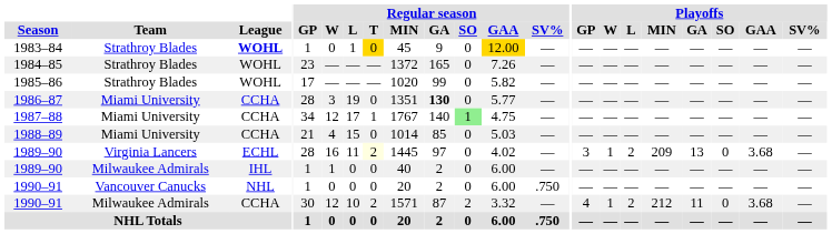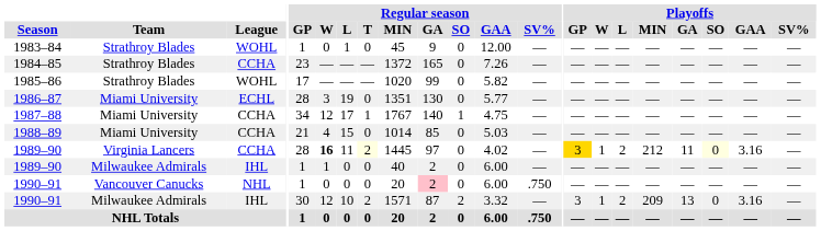 <table border="0" cellpadding="1" cellspacing="0" style="width:75%; text-align:center;">
 <tr bgcolor="#e0e0e0">
 <th colspan="3" bgcolor="#ffffff"></th>
 <th rowspan="99" bgcolor="#ffffff"></th>
 <th colspan="9" bgcolor="#e0e0e0"><a href='#'>Regular season</a></th>
 <th rowspan="99" bgcolor="#ffffff"></th>
 <th colspan="8" bgcolor="#e0e0e0"><a href='#'>Playoffs</a></th>
 </tr>
 <tr bgcolor="#e0e0e0">
 <th><a href='#'>Season</a></th>
 <th>Team</th>
 <th>League</th>
 <th>GP</th>
 <th>W</th>
 <th>L</th>
 <th>T</th>
 <th>MIN</th>
 <th>GA</th>
 <th><a href='#'>SO</a></th>
 <th><a href='#'>GAA</a></th>
 <th><a href='#'>SV%</a></th>
 <th>GP</th>
 <th>W</th>
 <th>L</th>
 <th>MIN</th>
 <th>GA</th>
 <th>SO</th>
 <th>GAA</th>
 <th>SV%</th>
 </tr>
 <tr>
 <td>1983–84</td>
 <td><a href='#'>Strathroy Blades</a></td>
-<td><strong><a href='#'>WOHL</a></strong></td>
+<td><a href='#'>WOHL</a></td>
 <td>1</td>
 <td>0</td>
 <td>1</td>
-<td style="background: gold;">0</td>
+<td>0</td>
 <td>45</td>
 <td>9</td>
 <td>0</td>
-<td style="background: gold;">12.00</td>
+<td>12.00</td>
 <td>—</td>
 <td>—</td>
 <td>—</td>
 <td>—</td>
 <td>—</td>
 <td>—</td>
 <td>—</td>
 <td>—</td>
 <td>—</td>
 </tr>
 <tr bgcolor="#f0f0f0">
 <td>1984–85</td>
 <td>Strathroy Blades</td>
-<td>WOHL</td>
+<td><a href='#'>CCHA</a></td>
 <td>23</td>
 <td>—</td>
 <td>—</td>
 <td>—</td>
 <td>1372</td>
 <td>165</td>
 <td>0</td>
 <td>7.26</td>
 <td>—</td>
 <td>—</td>
 <td>—</td>
 <td>—</td>
 <td>—</td>
 <td>—</td>
 <td>—</td>
 <td>—</td>
 <td>—</td>
 </tr>
 <tr>
 <td>1985–86</td>
 <td>Strathroy Blades</td>
 <td>WOHL</td>
 <td>17</td>
 <td>—</td>
 <td>—</td>
 <td>—</td>
 <td>1020</td>
 <td>99</td>
 <td>0</td>
 <td>5.82</td>
 <td>—</td>
 <td>—</td>
 <td>—</td>
 <td>—</td>
 <td>—</td>
 <td>—</td>
 <td>—</td>
 <td>—</td>
 <td>—</td>
 </tr>
 <tr bgcolor="#f0f0f0">
 <td><a href='#'>1986–87</a></td>
 <td><a href='#'>Miami University</a></td>
-<td><a href='#'>CCHA</a></td>
+<td><a href='#'>ECHL</a></td>
 <td>28</td>
 <td>3</td>
 <td>19</td>
 <td>0</td>
 <td>1351</td>
-<td><strong>130</strong></td>
+<td>130</td>
 <td>0</td>
 <td>5.77</td>
 <td>—</td>
 <td>—</td>
 <td>—</td>
 <td>—</td>
 <td>—</td>
 <td>—</td>
 <td>—</td>
 <td>—</td>
 <td>—</td>
 </tr>
 <tr>
 <td><a href='#'>1987–88</a></td>
 <td>Miami University</td>
 <td>CCHA</td>
 <td>34</td>
 <td>12</td>
 <td>17</td>
 <td>1</td>
 <td>1767</td>
 <td>140</td>
-<td style="background: lightgreen;">1</td>
+<td>1</td>
 <td>4.75</td>
 <td>—</td>
 <td>—</td>
 <td>—</td>
 <td>—</td>
 <td>—</td>
 <td>—</td>
 <td>—</td>
 <td>—</td>
 <td>—</td>
 </tr>
 <tr bgcolor="#f0f0f0">
 <td><a href='#'>1988–89</a></td>
 <td>Miami University</td>
 <td>CCHA</td>
 <td>21</td>
 <td>4</td>
 <td>15</td>
 <td>0</td>
 <td>1014</td>
 <td>85</td>
 <td>0</td>
 <td>5.03</td>
 <td>—</td>
 <td>—</td>
 <td>—</td>
 <td>—</td>
 <td>—</td>
 <td>—</td>
 <td>—</td>
 <td>—</td>
 <td>—</td>
 </tr>
 <tr>
 <td><a href='#'>1989–90</a></td>
 <td><a href='#'>Virginia Lancers</a></td>
-<td><a href='#'>ECHL</a></td>
+<td><a href='#'>CCHA</a></td>
 <td>28</td>
-<td>16</td>
+<td><strong>16</strong></td>
 <td>11</td>
 <td style="background: lightyellow;">2</td>
 <td>1445</td>
 <td>97</td>
 <td>0</td>
 <td>4.02</td>
 <td>—</td>
-<td>3</td>
+<td style="background: gold;">3</td>
 <td>1</td>
 <td>2</td>
-<td>209</td>
-<td>13</td>
-<td>0</td>
-<td>3.68</td>
+<td>212</td>
+<td>11</td>
+<td style="background: lightyellow;">0</td>
+<td>3.16</td>
 <td>—</td>
 </tr>
 <tr bgcolor="#f0f0f0">
 <td><a href='#'>1989–90</a></td>
 <td><a href='#'>Milwaukee Admirals</a></td>
 <td><a href='#'>IHL</a></td>
 <td>1</td>
 <td>1</td>
 <td>0</td>
 <td>0</td>
 <td>40</td>
 <td>2</td>
 <td>0</td>
 <td>6.00</td>
 <td>—</td>
 <td>—</td>
 <td>—</td>
 <td>—</td>
 <td>—</td>
 <td>—</td>
 <td>—</td>
 <td>—</td>
 <td>—</td>
 </tr>
 <tr>
 <td><a href='#'>1990–91</a></td>
 <td><a href='#'>Vancouver Canucks</a></td>
 <td><a href='#'>NHL</a></td>
 <td>1</td>
 <td>0</td>
 <td>0</td>
 <td>0</td>
 <td>20</td>
-<td>2</td>
+<td style="background: pink;">2</td>
 <td>0</td>
 <td>6.00</td>
 <td>.750</td>
 <td>—</td>
 <td>—</td>
 <td>—</td>
 <td>—</td>
 <td>—</td>
 <td>—</td>
 <td>—</td>
 <td>—</td>
 </tr>
 <tr bgcolor="#f0f0f0">
 <td><a href='#'>1990–91</a></td>
 <td>Milwaukee Admirals</td>
-<td>CCHA</td>
+<td>IHL</td>
 <td>30</td>
 <td>12</td>
 <td>10</td>
 <td>2</td>
 <td>1571</td>
 <td>87</td>
 <td>2</td>
 <td>3.32</td>
 <td>—</td>
-<td>4</td>
+<td>3</td>
 <td>1</td>
 <td>2</td>
-<td>212</td>
-<td>11</td>
+<td>209</td>
+<td>13</td>
 <td>0</td>
-<td>3.68</td>
+<td>3.16</td>
 <td>—</td>
 </tr>
 <tr bgcolor="#e0e0e0">
 <th colspan="3" align="center">NHL Totals</th>
 <th>1</th>
 <th>0</th>
 <th>0</th>
 <th>0</th>
 <th>20</th>
 <th>2</th>
 <th>0</th>
 <th>6.00</th>
 <th>.750</th>
 <th>—</th>
 <th>—</th>
 <th>—</th>
 <th>—</th>
 <th>—</th>
 <th>—</th>
 <th>—</th>
 <th>—</th>
 </tr>
 </table>
